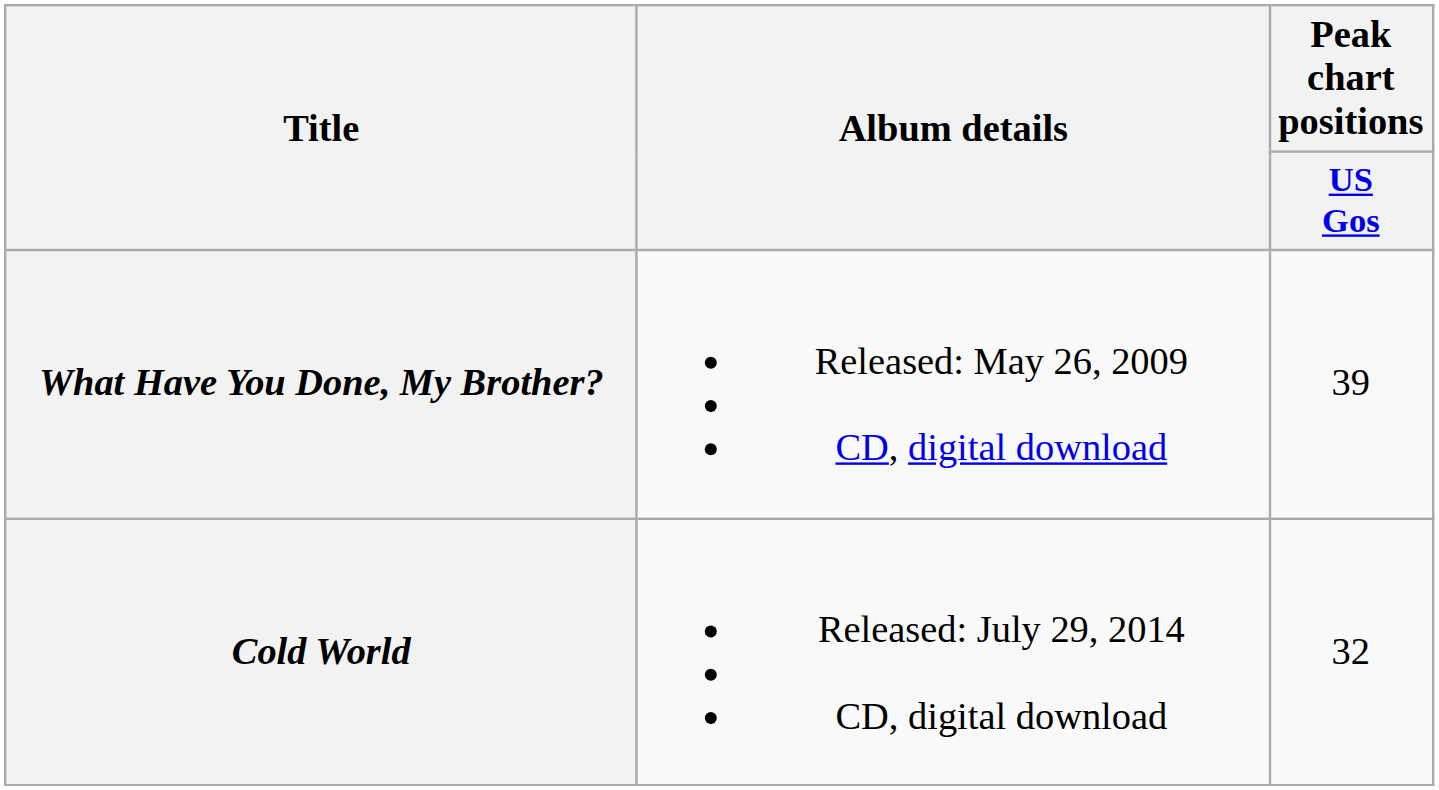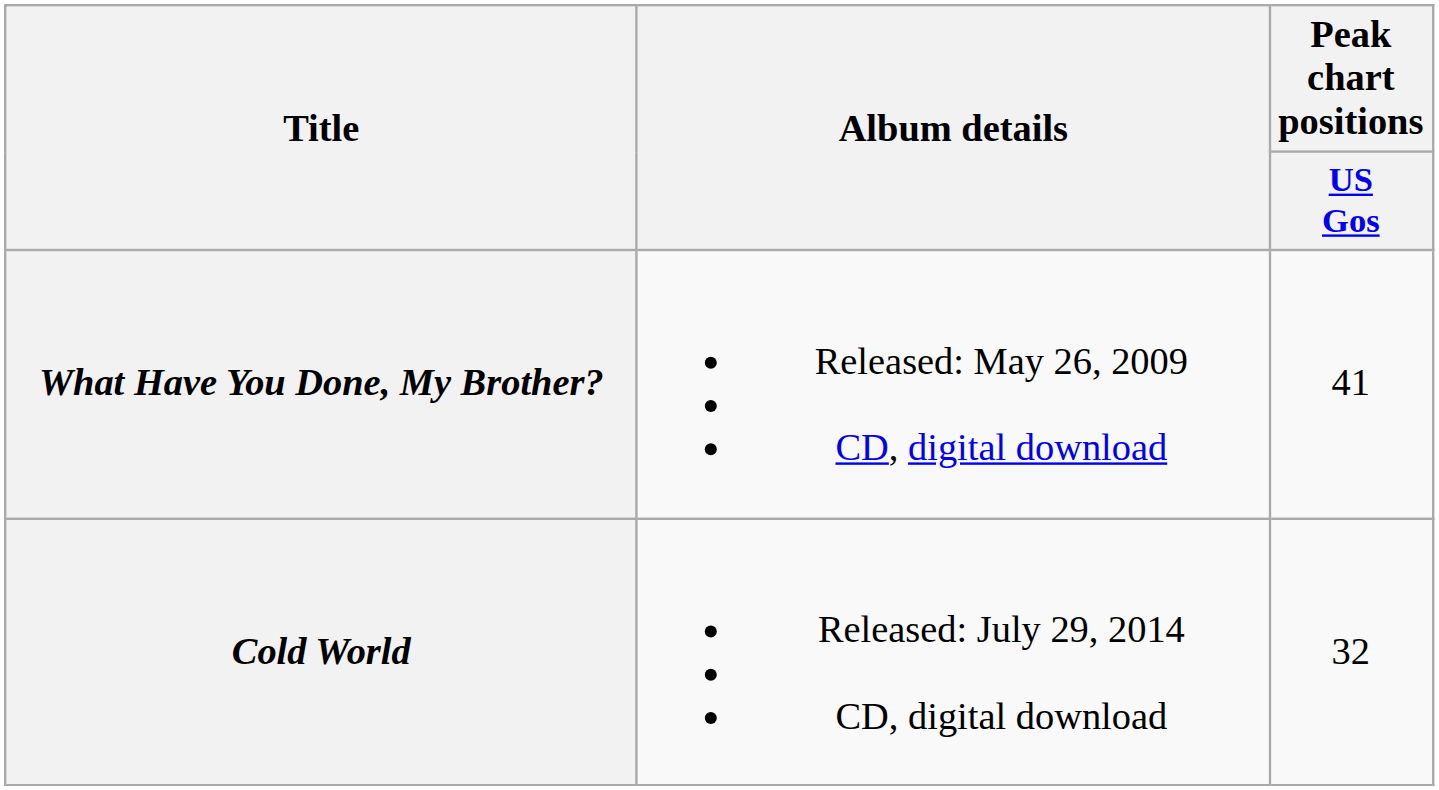 <table class="wikitable plainrowheaders" style="text-align:center;">
 <tr>
 <th scope="col" rowspan="2" style="width:16em;">Title</th>
 <th scope="col" rowspan="2" style="width:16em;">Album details</th>
 <th scope="col" colspan="1">Peak chart positions</th>
 </tr>
 <tr>
 <th style="width:3em; font-size:90%"><a href='#'>US<br>Gos</a></th>
 </tr>
 <tr>
 <th scope="row"><em>What Have You Done, My Brother?</em></th>
 <td><br><ul><li>Released: May 26, 2009</li><li></li><li><a href='#'>CD</a>, <a href='#'>digital download</a></li></ul></td>
-<td>39</td>
+<td>41</td>
 </tr>
 <tr>
 <th scope="row"><em>Cold World</em></th>
 <td><br><ul><li>Released: July 29, 2014</li><li></li><li>CD, digital download</li></ul></td>
 <td>32</td>
 </tr>
 </table>
